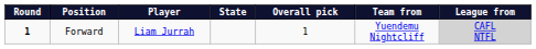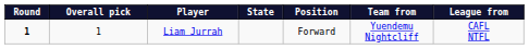 <table class="wikitable" style="text-align:center; font-size:100%; width:60%;">
 <tr style="color:#FFFFFF;">
 <th style="background:#0F1131; border: solid black 1px;">Round</th>
-<th style="background:#0F1131; border: solid black 1px;">Position</th>
+<th style="background:#0F1131; border: solid black 1px;">Overall pick</th>
 <th style="background:#0F1131; border: solid black 1px;">Player</th>
 <th style="background:#0F1131; border: solid black 1px;">State</th>
-<th style="background:#0F1131; border: solid black 1px;">Overall pick</th>
+<th style="background:#0F1131; border: solid black 1px;">Position</th>
 <th style="background:#0F1131; border: solid black 1px;">Team from</th>
 <th style="background:#0F1131; border: solid black 1px;">League from</th>
 </tr>
 <tr>
 <td><strong>1</strong></td>
-<td>Forward</td>
+<td>1</td>
 <td><a href='#'>Liam Jurrah</a></td>
 <td></td>
-<td>1</td>
+<td>Forward</td>
 <td><a href='#'>Yuendemu</a><br><a href='#'>Nightcliff</a></td>
-<td style="background: lightgrey;"><a href='#'>CAFL</a><br><a href='#'>NTFL</a></td>
+<td><a href='#'>CAFL</a><br><a href='#'>NTFL</a></td>
 </tr>
 </table>
